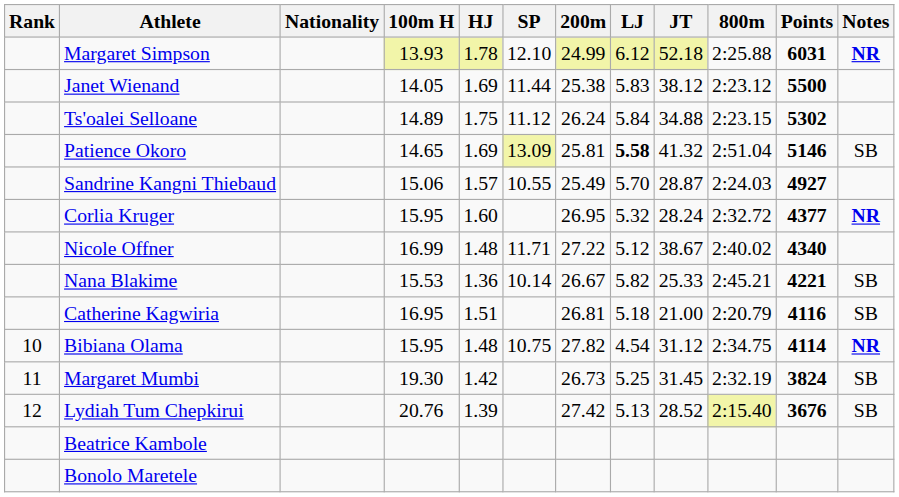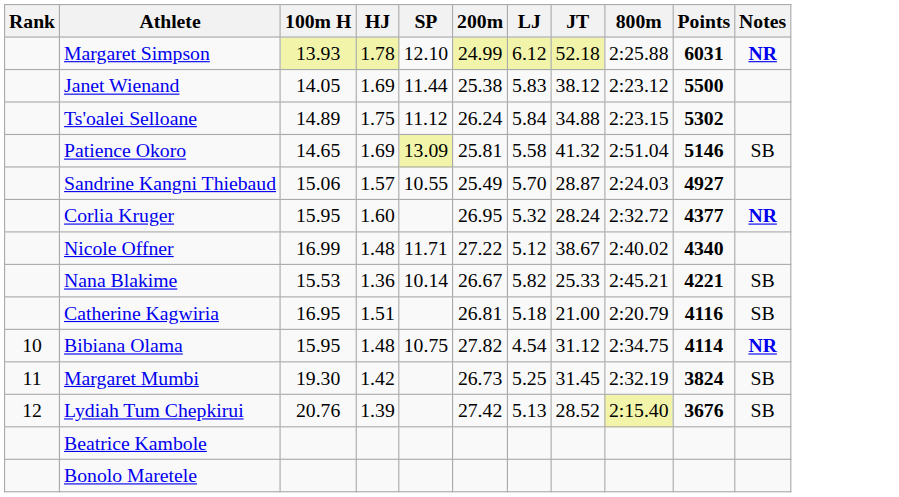 <table class="wikitable sortable" style=" text-align:center; font-size:110%;">
 <tr>
 <th>Rank</th>
 <th>Athlete</th>
-<th>Nationality</th>
 <th>100m H</th>
 <th>HJ</th>
 <th>SP</th>
 <th>200m</th>
 <th>LJ</th>
 <th>JT</th>
 <th>800m</th>
 <th>Points</th>
 <th>Notes</th>
 </tr>
 <tr>
 <td></td>
 <td align=left><a href='#'>Margaret Simpson</a></td>
-<td align=left></td>
 <td bgcolor=#F2F5A9>13.93</td>
 <td bgcolor=#F2F5A9>1.78</td>
 <td>12.10</td>
 <td bgcolor=#F2F5A9>24.99</td>
 <td bgcolor=#F2F5A9>6.12</td>
 <td bgcolor=#F2F5A9>52.18</td>
 <td>2:25.88</td>
 <td><strong>6031</strong></td>
 <td><strong><a href='#'>NR</a></strong></td>
 </tr>
 <tr>
 <td></td>
 <td align=left><a href='#'>Janet Wienand</a></td>
-<td align=left></td>
 <td>14.05</td>
 <td>1.69</td>
 <td>11.44</td>
 <td>25.38</td>
 <td>5.83</td>
 <td>38.12</td>
 <td>2:23.12</td>
 <td><strong>5500</strong></td>
 <td></td>
 </tr>
 <tr>
 <td></td>
 <td align=left><a href='#'>Ts'oalei Selloane</a></td>
-<td align=left></td>
 <td>14.89</td>
 <td>1.75</td>
 <td>11.12</td>
 <td>26.24</td>
 <td>5.84</td>
 <td>34.88</td>
 <td>2:23.15</td>
 <td><strong>5302</strong></td>
 <td></td>
 </tr>
 <tr>
 <td></td>
 <td align=left><a href='#'>Patience Okoro</a></td>
-<td align=left></td>
 <td>14.65</td>
 <td>1.69</td>
 <td bgcolor=#F2F5A9>13.09</td>
 <td>25.81</td>
-<td><strong>5.58</strong></td>
+<td>5.58</td>
 <td>41.32</td>
 <td>2:51.04</td>
 <td><strong>5146</strong></td>
 <td>SB</td>
 </tr>
 <tr>
 <td></td>
 <td align=left><a href='#'>Sandrine Kangni Thiebaud</a></td>
-<td align=left></td>
 <td>15.06</td>
 <td>1.57</td>
 <td>10.55</td>
 <td>25.49</td>
 <td>5.70</td>
 <td>28.87</td>
 <td>2:24.03</td>
 <td><strong>4927</strong></td>
 <td></td>
 </tr>
 <tr>
 <td></td>
 <td align=left><a href='#'>Corlia Kruger</a></td>
-<td align=left></td>
 <td>15.95</td>
 <td>1.60</td>
 <td></td>
 <td>26.95</td>
 <td>5.32</td>
 <td>28.24</td>
 <td>2:32.72</td>
 <td><strong>4377</strong></td>
 <td><strong><a href='#'>NR</a></strong></td>
 </tr>
 <tr>
 <td></td>
 <td align=left><a href='#'>Nicole Offner</a></td>
-<td align=left></td>
 <td>16.99</td>
 <td>1.48</td>
 <td>11.71</td>
 <td>27.22</td>
 <td>5.12</td>
 <td>38.67</td>
 <td>2:40.02</td>
 <td><strong>4340</strong></td>
 <td></td>
 </tr>
 <tr>
 <td></td>
 <td align=left><a href='#'>Nana Blakime</a></td>
-<td align=left></td>
 <td>15.53</td>
 <td>1.36</td>
 <td>10.14</td>
 <td>26.67</td>
 <td>5.82</td>
 <td>25.33</td>
 <td>2:45.21</td>
 <td><strong>4221</strong></td>
 <td>SB</td>
 </tr>
 <tr>
 <td></td>
 <td align=left><a href='#'>Catherine Kagwiria</a></td>
-<td align=left></td>
 <td>16.95</td>
 <td>1.51</td>
 <td></td>
 <td>26.81</td>
 <td>5.18</td>
 <td>21.00</td>
 <td>2:20.79</td>
 <td><strong>4116</strong></td>
 <td>SB</td>
 </tr>
 <tr>
 <td>10</td>
 <td align=left><a href='#'>Bibiana Olama</a></td>
-<td align=left></td>
 <td>15.95</td>
 <td>1.48</td>
 <td>10.75</td>
 <td>27.82</td>
 <td>4.54</td>
 <td>31.12</td>
 <td>2:34.75</td>
 <td><strong>4114</strong></td>
 <td><strong><a href='#'>NR</a></strong></td>
 </tr>
 <tr>
 <td>11</td>
 <td align=left><a href='#'>Margaret Mumbi</a></td>
-<td align=left></td>
 <td>19.30</td>
 <td>1.42</td>
 <td></td>
 <td>26.73</td>
 <td>5.25</td>
 <td>31.45</td>
 <td>2:32.19</td>
 <td><strong>3824</strong></td>
 <td>SB</td>
 </tr>
 <tr>
 <td>12</td>
 <td align=left><a href='#'>Lydiah Tum Chepkirui</a></td>
-<td align=left></td>
 <td>20.76</td>
 <td>1.39</td>
 <td></td>
 <td>27.42</td>
 <td>5.13</td>
 <td>28.52</td>
 <td bgcolor=#F2F5A9>2:15.40</td>
 <td><strong>3676</strong></td>
 <td>SB</td>
 </tr>
 <tr>
 <td></td>
 <td align=left><a href='#'>Beatrice Kambole</a></td>
-<td align=left></td>
 <td></td>
 <td></td>
 <td></td>
 <td></td>
 <td></td>
 <td></td>
 <td></td>
 <td><strong></strong></td>
 <td></td>
 </tr>
 <tr>
 <td></td>
 <td align=left><a href='#'>Bonolo Maretele</a></td>
-<td align=left></td>
 <td></td>
 <td></td>
 <td></td>
 <td></td>
 <td></td>
 <td></td>
 <td></td>
 <td><strong></strong></td>
 <td></td>
 </tr>
 </table>
